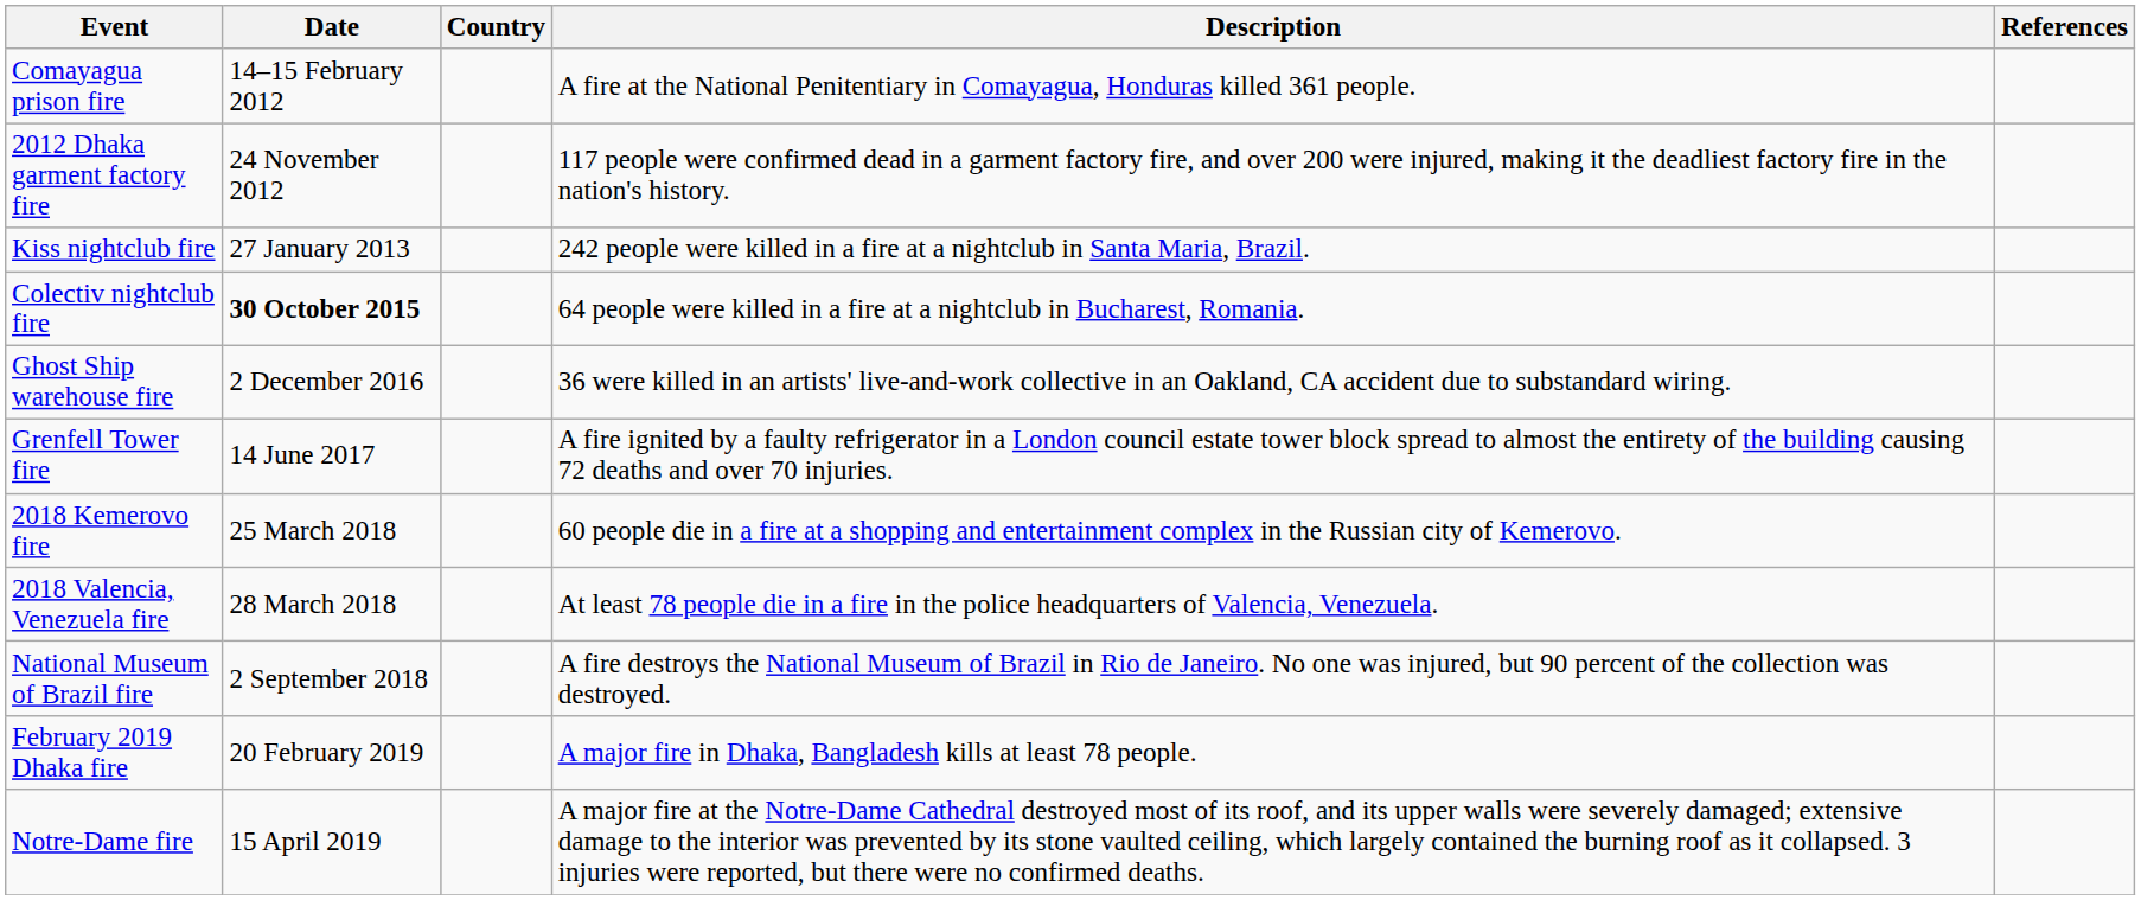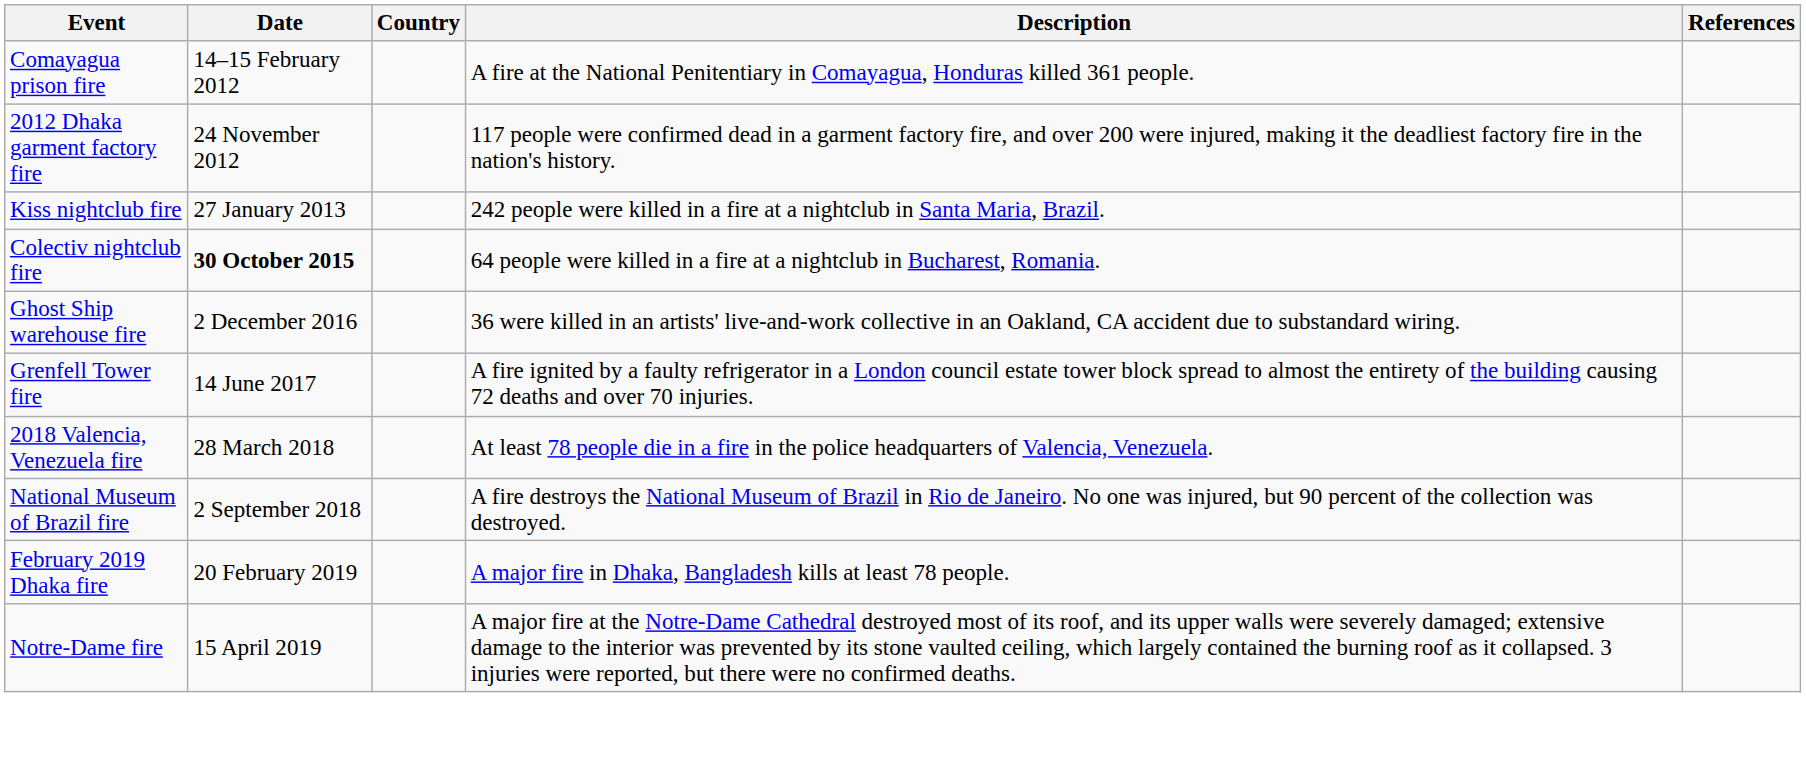 <table class="wikitable sortable mw-collapsible">
 <tr>
 <th style="width:120px;">Event</th>
 <th style="width:120px;">Date</th>
 <th>Country</th>
 <th>Description</th>
 <th>References</th>
 </tr>
 <tr>
 <td><a href='#'>Comayagua prison fire</a></td>
 <td>14–15 February 2012</td>
 <td></td>
 <td>A fire at the National Penitentiary in <a href='#'>Comayagua</a>, <a href='#'>Honduras</a> killed 361 people.</td>
 <td></td>
 </tr>
 <tr>
 <td><a href='#'>2012 Dhaka garment factory fire</a></td>
 <td>24 November 2012</td>
 <td></td>
 <td>117 people were confirmed dead in a garment factory fire, and over 200 were injured, making it the deadliest factory fire in the nation's history.</td>
 <td></td>
 </tr>
 <tr>
 <td><a href='#'>Kiss nightclub fire</a></td>
 <td>27 January 2013</td>
 <td></td>
 <td>242 people were killed in a fire at a nightclub in <a href='#'>Santa Maria</a>, <a href='#'>Brazil</a>.</td>
 <td></td>
 </tr>
 <tr>
 <td><a href='#'>Colectiv nightclub fire</a></td>
 <td><strong>30 October 2015</strong></td>
 <td></td>
 <td>64 people were killed in a fire at a nightclub in <a href='#'>Bucharest</a>, <a href='#'>Romania</a>.</td>
 <td></td>
 </tr>
 <tr>
 <td><a href='#'>Ghost Ship warehouse fire</a></td>
 <td>2 December 2016</td>
 <td></td>
 <td>36 were killed in an artists' live-and-work collective in an Oakland, CA accident due to substandard wiring.</td>
 <td></td>
 </tr>
 <tr>
 <td><a href='#'>Grenfell Tower fire</a></td>
 <td>14 June 2017</td>
 <td></td>
 <td>A fire ignited by a faulty refrigerator in a <a href='#'>London</a> council estate tower block spread to almost the entirety of <a href='#'>the building</a> causing 72 deaths and over 70 injuries.</td>
 <td></td>
 </tr>
 <tr>
-<td><a href='#'>2018 Kemerovo fire</a></td>
-<td>25 March 2018</td>
-<td></td>
-<td>60 people die in <a href='#'>a fire at a shopping and entertainment complex</a> in the Russian city of <a href='#'>Kemerovo</a>.</td>
-<td></td>
-</tr>
-<tr>
 <td><a href='#'>2018 Valencia, Venezuela fire</a></td>
 <td>28 March 2018</td>
 <td></td>
 <td>At least <a href='#'>78 people die in a fire</a> in the police headquarters of <a href='#'>Valencia, Venezuela</a>.</td>
 <td></td>
 </tr>
 <tr>
 <td><a href='#'>National Museum of Brazil fire</a></td>
 <td>2 September 2018</td>
 <td></td>
 <td>A fire destroys the <a href='#'>National Museum of Brazil</a> in <a href='#'>Rio de Janeiro</a>. No one was injured, but 90 percent of the collection was destroyed.</td>
 <td></td>
 </tr>
 <tr>
 <td><a href='#'>February 2019 Dhaka fire</a></td>
 <td>20 February 2019</td>
 <td></td>
 <td><a href='#'>A major fire</a> in <a href='#'>Dhaka</a>, <a href='#'>Bangladesh</a> kills at least 78 people.</td>
 <td></td>
 </tr>
 <tr>
 <td><a href='#'>Notre-Dame fire</a></td>
 <td>15 April 2019</td>
 <td></td>
 <td>A major fire at the <a href='#'>Notre-Dame Cathedral</a> destroyed most of its roof, and its upper walls were severely damaged; extensive damage to the interior was prevented by its stone vaulted ceiling, which largely contained the burning roof as it collapsed. 3 injuries were reported, but there were no confirmed deaths.</td>
 <td></td>
 </tr>
 </table>
